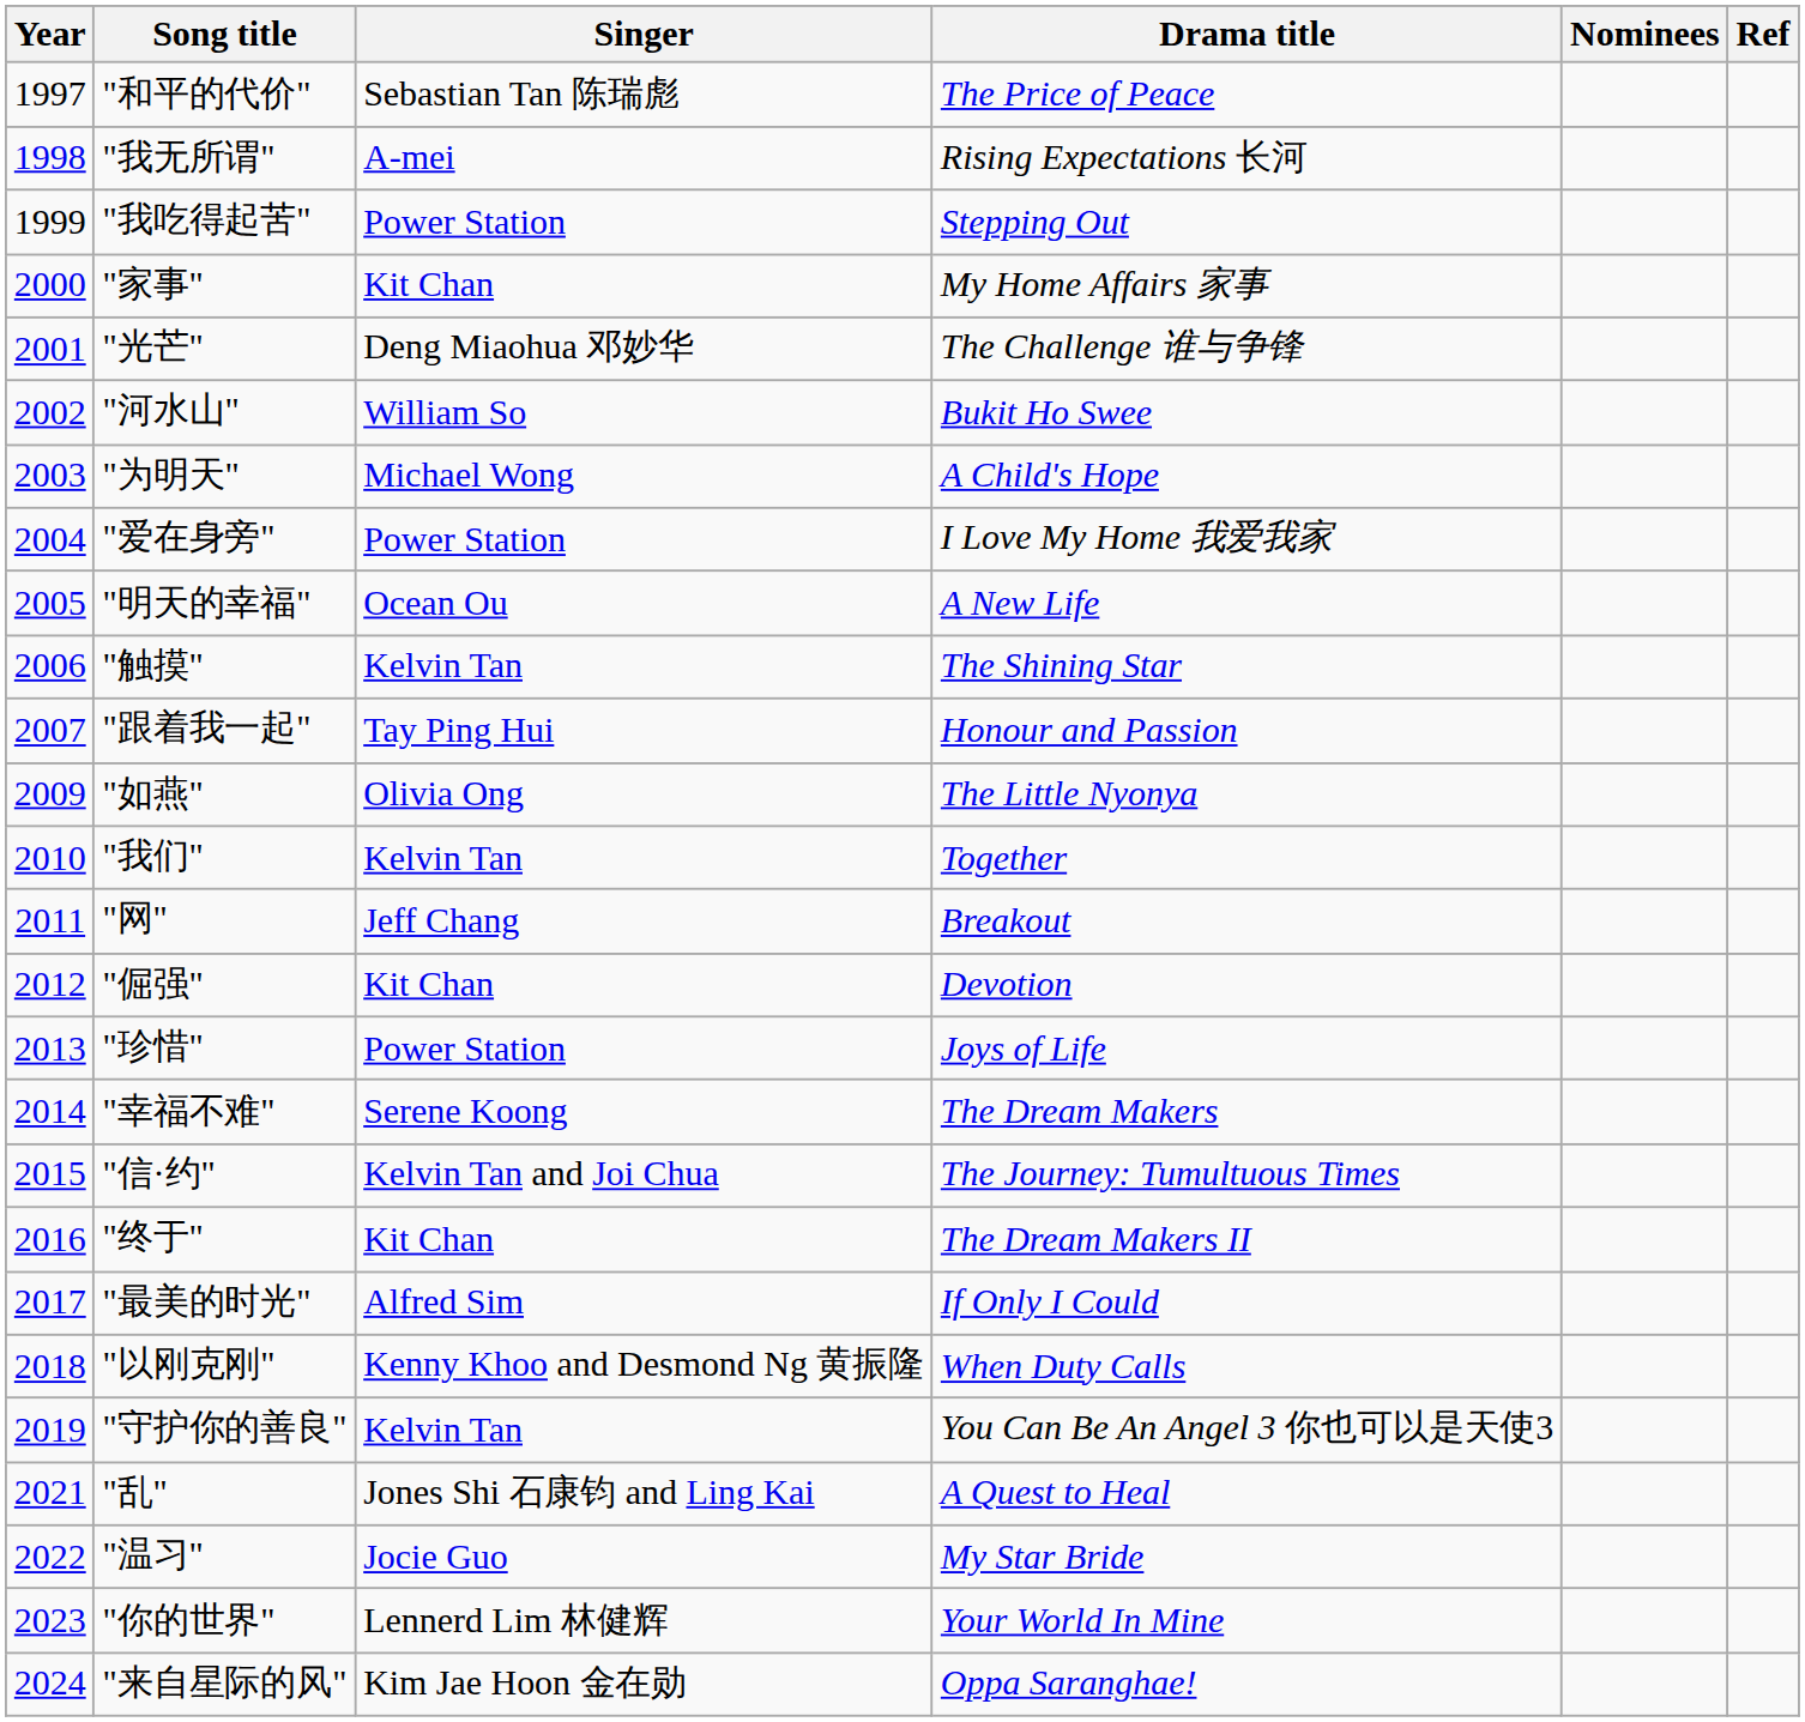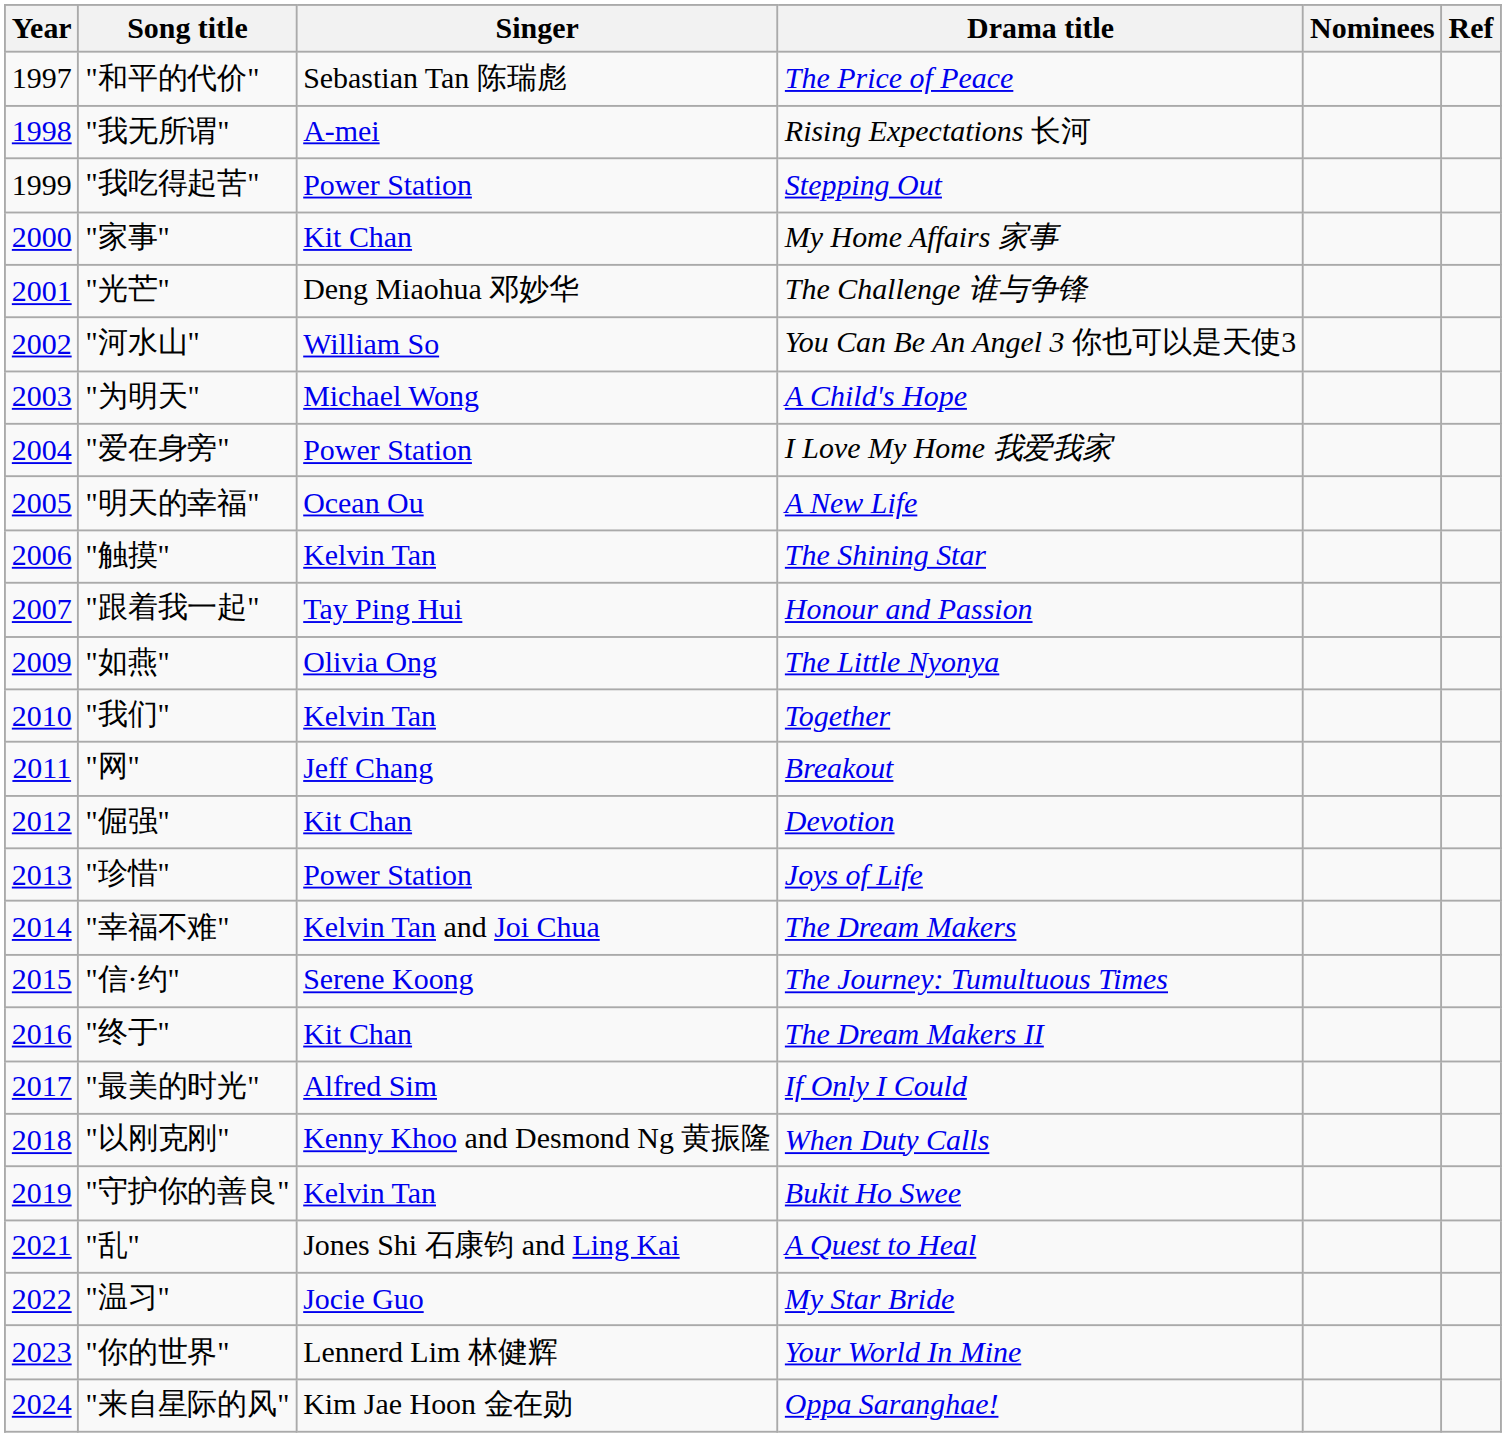 <table class="wikitable sortable">
 <tr>
 <th>Year</th>
 <th>Song title</th>
 <th>Singer</th>
 <th>Drama title</th>
 <th>Nominees</th>
 <th>Ref</th>
 </tr>
 <tr>
 <td style="text-align:center;">1997</td>
 <td>"和平的代价"</td>
 <td>Sebastian Tan 陈瑞彪</td>
 <td><em><a href='#'>The Price of Peace</a></em></td>
 <td></td>
 <td></td>
 </tr>
 <tr>
 <td style="text-align:center;"><a href='#'>1998</a></td>
 <td>"我无所谓"</td>
 <td><a href='#'>A-mei</a></td>
 <td><em>Rising Expectations</em> 长河</td>
 <td></td>
 <td></td>
 </tr>
 <tr>
 <td style="text-align:center;">1999</td>
 <td>"我吃得起苦"</td>
 <td><a href='#'>Power Station</a></td>
 <td><em><a href='#'>Stepping Out</a></em></td>
 <td></td>
 <td></td>
 </tr>
 <tr>
 <td style="text-align:center;"><a href='#'>2000</a></td>
 <td>"家事"</td>
 <td><a href='#'>Kit Chan</a></td>
 <td><em>My Home Affairs 家事</em></td>
 <td></td>
 <td></td>
 </tr>
 <tr>
 <td style="text-align:center;"><a href='#'>2001</a></td>
 <td>"光芒"</td>
 <td>Deng Miaohua 邓妙华</td>
 <td><em>The Challenge 谁与争锋</em></td>
 <td></td>
 <td></td>
 </tr>
 <tr>
 <td style="text-align:center;"><a href='#'>2002</a></td>
 <td>"河水山"</td>
 <td><a href='#'>William So</a></td>
-<td><em><a href='#'>Bukit Ho Swee</a></em></td>
+<td><em>You Can Be An Angel 3</em> 你也可以是天使3</td>
 <td></td>
 <td></td>
 </tr>
 <tr>
 <td style="text-align:center;"><a href='#'>2003</a></td>
 <td>"为明天"</td>
 <td><a href='#'>Michael Wong</a></td>
 <td><em><a href='#'>A Child's Hope</a></em></td>
 <td></td>
 <td></td>
 </tr>
 <tr>
 <td style="text-align:center;"><a href='#'>2004</a></td>
 <td>"爱在身旁"</td>
 <td><a href='#'>Power Station</a></td>
 <td><em>I Love My Home 我爱我家</em></td>
 <td></td>
 <td></td>
 </tr>
 <tr>
 <td style="text-align:center;"><a href='#'>2005</a></td>
 <td>"明天的幸福"</td>
 <td><a href='#'>Ocean Ou</a></td>
 <td><em><a href='#'>A New Life</a></em></td>
 <td></td>
 <td></td>
 </tr>
 <tr>
 <td style="text-align:center;"><a href='#'>2006</a></td>
 <td>"触摸"</td>
 <td><a href='#'>Kelvin Tan</a></td>
 <td><em><a href='#'>The Shining Star</a></em></td>
 <td></td>
 <td></td>
 </tr>
 <tr>
 <td style="text-align:center;"><a href='#'>2007</a></td>
 <td>"跟着我一起"</td>
 <td><a href='#'>Tay Ping Hui</a></td>
 <td><em><a href='#'>Honour and Passion</a></em></td>
 <td></td>
 <td></td>
 </tr>
 <tr>
 <td style="text-align:center;"><a href='#'>2009</a></td>
 <td>"如燕"</td>
 <td><a href='#'>Olivia Ong</a></td>
 <td><em><a href='#'>The Little Nyonya</a></em></td>
 <td></td>
 <td></td>
 </tr>
 <tr>
 <td style="text-align:center;"><a href='#'>2010</a></td>
 <td>"我们"</td>
 <td><a href='#'>Kelvin Tan</a></td>
 <td><em><a href='#'>Together</a></em></td>
 <td></td>
 <td></td>
 </tr>
 <tr>
 <td style="text-align:center;"><a href='#'>2011</a></td>
 <td>"网"</td>
 <td><a href='#'>Jeff Chang</a></td>
 <td><em><a href='#'>Breakout</a></em></td>
 <td></td>
 <td></td>
 </tr>
 <tr>
 <td style="text-align:center;"><a href='#'>2012</a></td>
 <td>"倔强"</td>
 <td><a href='#'>Kit Chan</a></td>
 <td><em><a href='#'>Devotion</a></em></td>
 <td></td>
 <td></td>
 </tr>
 <tr>
 <td style="text-align:center;"><a href='#'>2013</a></td>
 <td>"珍惜"</td>
 <td><a href='#'>Power Station</a></td>
 <td><em><a href='#'>Joys of Life</a></em></td>
 <td></td>
 <td></td>
 </tr>
 <tr>
 <td style="text-align:center;"><a href='#'>2014</a></td>
 <td>"幸福不难"</td>
-<td><a href='#'>Serene Koong</a></td>
+<td><a href='#'>Kelvin Tan</a> and <a href='#'>Joi Chua</a></td>
 <td><em><a href='#'>The Dream Makers</a></em></td>
 <td></td>
 <td></td>
 </tr>
 <tr>
 <td style="text-align:center;"><a href='#'>2015</a></td>
 <td>"信·约"</td>
-<td><a href='#'>Kelvin Tan</a> and <a href='#'>Joi Chua</a></td>
+<td><a href='#'>Serene Koong</a></td>
 <td><em><a href='#'>The Journey: Tumultuous Times</a></em></td>
 <td></td>
 <td></td>
 </tr>
 <tr>
 <td style="text-align:center;"><a href='#'>2016</a></td>
 <td>"终于"</td>
 <td><a href='#'>Kit Chan</a></td>
 <td><em><a href='#'>The Dream Makers II</a></em></td>
 <td></td>
 <td></td>
 </tr>
 <tr>
 <td style="text-align:center;"><a href='#'>2017</a></td>
 <td>"最美的时光"</td>
 <td><a href='#'>Alfred Sim</a></td>
 <td><em><a href='#'>If Only I Could</a></em></td>
 <td></td>
 <td></td>
 </tr>
 <tr>
 <td style="text-align:center;"><a href='#'>2018</a></td>
 <td>"以刚克刚"</td>
 <td><a href='#'>Kenny Khoo</a> and Desmond Ng 黄振隆</td>
 <td><em><a href='#'>When Duty Calls</a></em></td>
 <td></td>
 <td></td>
 </tr>
 <tr>
 <td style="text-align:center;"><a href='#'>2019</a></td>
 <td>"守护你的善良"</td>
 <td><a href='#'>Kelvin Tan</a></td>
-<td><em>You Can Be An Angel 3</em> 你也可以是天使3</td>
+<td><em><a href='#'>Bukit Ho Swee</a></em></td>
 <td></td>
 <td></td>
 </tr>
 <tr>
 <td style="text-align:center;"><a href='#'>2021</a></td>
 <td>"乱"</td>
 <td>Jones Shi 石康钧 and <a href='#'>Ling Kai</a></td>
 <td><em><a href='#'>A Quest to Heal</a></em></td>
 <td></td>
 <td></td>
 </tr>
 <tr>
 <td style="text-align:center;"><a href='#'>2022</a></td>
 <td>"温习"</td>
 <td><a href='#'>Jocie Guo</a></td>
 <td><em><a href='#'>My Star Bride</a></em></td>
 <td></td>
 <td></td>
 </tr>
 <tr>
 <td style="text-align:center;"><a href='#'>2023</a></td>
 <td>"你的世界"</td>
 <td>Lennerd Lim 林健辉</td>
 <td><em><a href='#'>Your World In Mine</a></em></td>
 <td></td>
 <td></td>
 </tr>
 <tr>
 <td style="text-align:center;"><a href='#'>2024</a></td>
 <td>"来自星际的风"</td>
 <td>Kim Jae Hoon 金在勋</td>
 <td><em><a href='#'>Oppa Saranghae!</a></em></td>
 <td></td>
 <td></td>
 </tr>
 </table>
